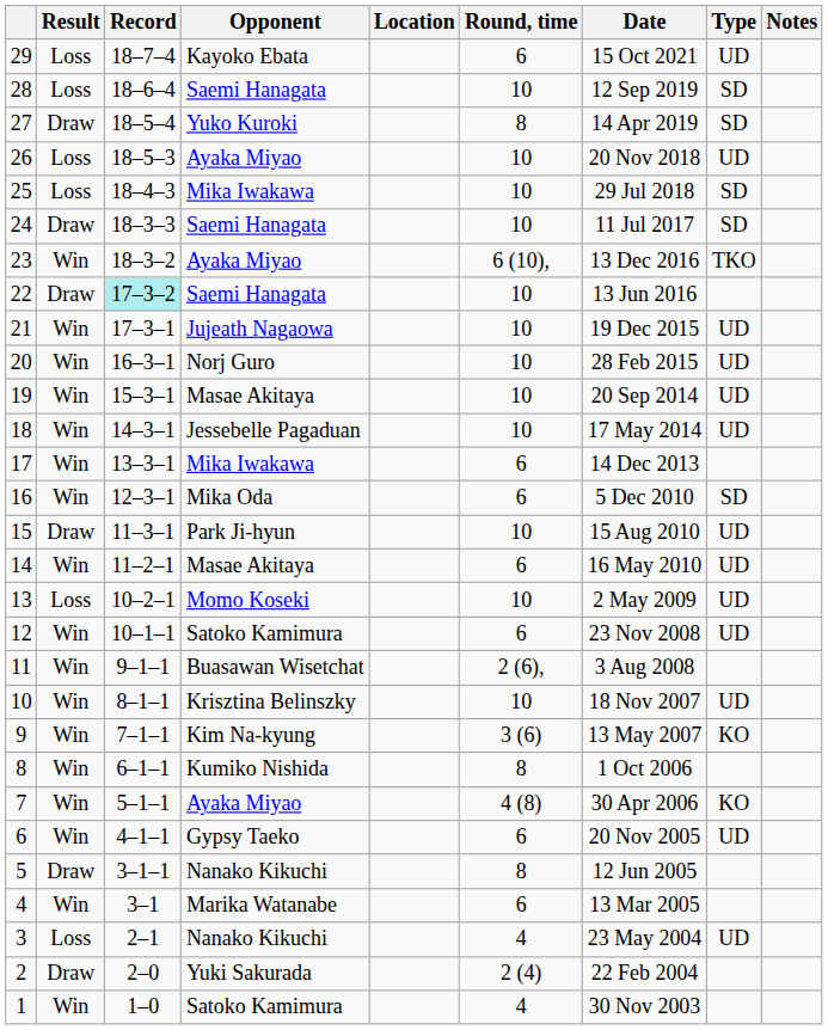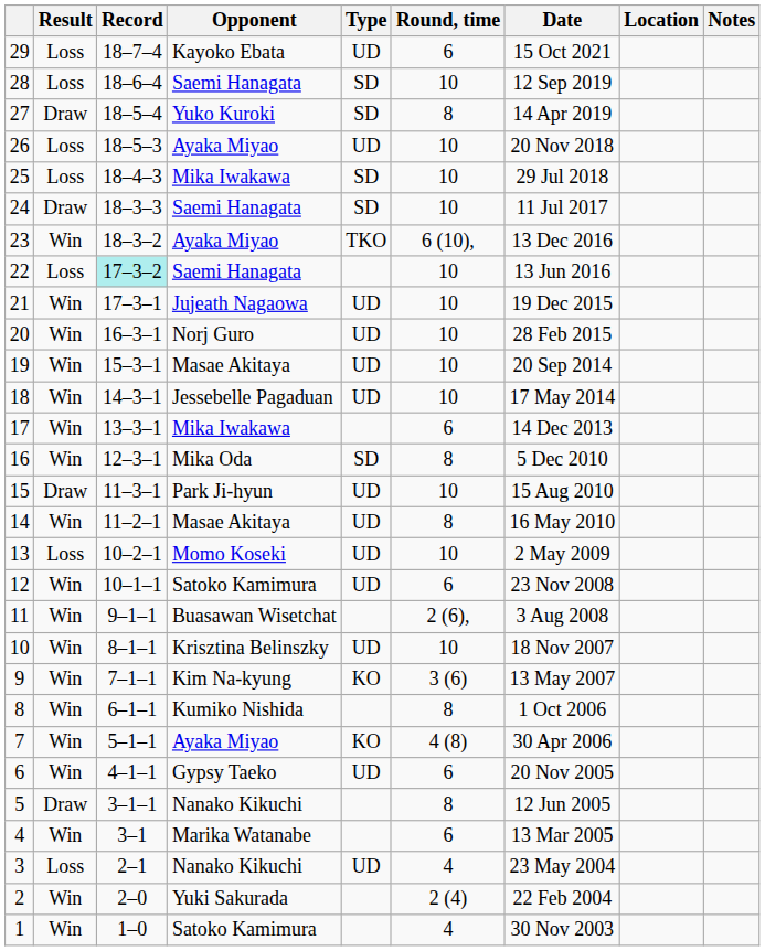 <table class="wikitable" style="text-align:center">
 <tr>
 <th></th>
 <th>Result</th>
 <th>Record</th>
 <th>Opponent</th>
-<th>Location</th>
+<th>Type</th>
 <th>Round, time</th>
 <th>Date</th>
-<th>Type</th>
+<th>Location</th>
 <th>Notes</th>
 </tr>
 <tr>
 <td>29</td>
 <td>Loss</td>
 <td>18–7–4</td>
 <td align=left>Kayoko Ebata</td>
-<td align=left></td>
+<td>UD</td>
 <td>6</td>
 <td>15 Oct 2021</td>
-<td>UD</td>
+<td align=left></td>
 <td></td>
 </tr>
 <tr>
 <td>28</td>
 <td>Loss</td>
 <td>18–6–4</td>
 <td align=left><a href='#'>Saemi Hanagata</a></td>
-<td align=left></td>
+<td>SD</td>
 <td>10</td>
 <td>12 Sep 2019</td>
-<td>SD</td>
+<td align=left></td>
 <td align=left></td>
 </tr>
 <tr>
 <td>27</td>
 <td>Draw</td>
 <td>18–5–4</td>
 <td align=left><a href='#'>Yuko Kuroki</a></td>
-<td align=left></td>
+<td>SD</td>
 <td>8</td>
 <td>14 Apr 2019</td>
-<td>SD</td>
+<td align=left></td>
 <td></td>
 </tr>
 <tr>
 <td>26</td>
 <td>Loss</td>
 <td>18–5–3</td>
 <td align=left><a href='#'>Ayaka Miyao</a></td>
-<td align=left></td>
+<td>UD</td>
 <td>10</td>
 <td>20 Nov 2018</td>
-<td>UD</td>
+<td align=left></td>
 <td align=left></td>
 </tr>
 <tr>
 <td>25</td>
 <td>Loss</td>
 <td>18–4–3</td>
 <td align=left><a href='#'>Mika Iwakawa</a></td>
-<td align=left></td>
+<td>SD</td>
 <td>10</td>
 <td>29 Jul 2018</td>
-<td>SD</td>
+<td align=left></td>
 <td align=left></td>
 </tr>
 <tr>
 <td>24</td>
 <td>Draw</td>
 <td>18–3–3</td>
 <td align=left><a href='#'>Saemi Hanagata</a></td>
-<td align=left></td>
+<td>SD</td>
 <td>10</td>
 <td>11 Jul 2017</td>
-<td>SD</td>
+<td align=left></td>
 <td align=left></td>
 </tr>
 <tr>
 <td>23</td>
 <td>Win</td>
 <td>18–3–2</td>
 <td align=left><a href='#'>Ayaka Miyao</a></td>
-<td align=left></td>
+<td>TKO</td>
 <td>6 (10), </td>
 <td>13 Dec 2016</td>
-<td>TKO</td>
+<td align=left></td>
 <td align=left></td>
 </tr>
 <tr>
 <td>22</td>
-<td>Draw</td>
+<td>Loss</td>
 <td style="background: paleturquoise;">17–3–2</td>
 <td align=left><a href='#'>Saemi Hanagata</a></td>
-<td align=left></td>
+<td></td>
 <td>10</td>
 <td>13 Jun 2016</td>
-<td></td>
+<td align=left></td>
 <td align=left></td>
 </tr>
 <tr>
 <td>21</td>
 <td>Win</td>
 <td>17–3–1</td>
 <td align=left><a href='#'>Jujeath Nagaowa</a></td>
-<td align=left></td>
+<td>UD</td>
 <td>10</td>
 <td>19 Dec 2015</td>
-<td>UD</td>
+<td align=left></td>
 <td align=left></td>
 </tr>
 <tr>
 <td>20</td>
 <td>Win</td>
 <td>16–3–1</td>
 <td align=left>Norj Guro</td>
-<td align=left></td>
+<td>UD</td>
 <td>10</td>
 <td>28 Feb 2015</td>
-<td>UD</td>
+<td align=left></td>
 <td align=left></td>
 </tr>
 <tr>
 <td>19</td>
 <td>Win</td>
 <td>15–3–1</td>
 <td align=left>Masae Akitaya</td>
-<td align=left></td>
+<td>UD</td>
 <td>10</td>
 <td>20 Sep 2014</td>
-<td>UD</td>
+<td align=left></td>
 <td align=left></td>
 </tr>
 <tr>
 <td>18</td>
 <td>Win</td>
 <td>14–3–1</td>
 <td align=left>Jessebelle Pagaduan</td>
-<td align=left></td>
+<td>UD</td>
 <td>10</td>
 <td>17 May 2014</td>
-<td>UD</td>
+<td align=left></td>
 <td align=left></td>
 </tr>
 <tr>
 <td>17</td>
 <td>Win</td>
 <td>13–3–1</td>
 <td align=left><a href='#'>Mika Iwakawa</a></td>
-<td align=left></td>
+<td></td>
 <td>6</td>
 <td>14 Dec 2013</td>
-<td></td>
+<td align=left></td>
 <td></td>
 </tr>
 <tr>
 <td>16</td>
 <td>Win</td>
 <td>12–3–1</td>
 <td align=left>Mika Oda</td>
+<td>SD</td>
+<td>8</td>
+<td>5 Dec 2010</td>
 <td align=left></td>
-<td>6</td>
-<td>5 Dec 2010</td>
-<td>SD</td>
 <td></td>
 </tr>
 <tr>
 <td>15</td>
 <td>Draw</td>
 <td>11–3–1</td>
 <td align=left>Park Ji-hyun</td>
-<td align=left></td>
+<td>UD</td>
 <td>10</td>
 <td>15 Aug 2010</td>
-<td>UD</td>
+<td align=left></td>
 <td align=left></td>
 </tr>
 <tr>
 <td>14</td>
 <td>Win</td>
 <td>11–2–1</td>
 <td align=left>Masae Akitaya</td>
+<td>UD</td>
+<td>8</td>
+<td>16 May 2010</td>
 <td align=left></td>
-<td>6</td>
-<td>16 May 2010</td>
-<td>UD</td>
 <td></td>
 </tr>
 <tr>
 <td>13</td>
 <td>Loss</td>
 <td>10–2–1</td>
 <td align=left><a href='#'>Momo Koseki</a></td>
-<td align=left></td>
+<td>UD</td>
 <td>10</td>
 <td>2 May 2009</td>
-<td>UD</td>
+<td align=left></td>
 <td align=left></td>
 </tr>
 <tr>
 <td>12</td>
 <td>Win</td>
 <td>10–1–1</td>
 <td align=left>Satoko Kamimura</td>
-<td align=left></td>
+<td>UD</td>
 <td>6</td>
 <td>23 Nov 2008</td>
-<td>UD</td>
+<td align=left></td>
 <td></td>
 </tr>
 <tr>
 <td>11</td>
 <td>Win</td>
 <td>9–1–1</td>
 <td align=left>Buasawan Wisetchat</td>
-<td align=left></td>
+<td></td>
 <td>2 (6), </td>
 <td>3 Aug 2008</td>
-<td></td>
+<td align=left></td>
 <td></td>
 </tr>
 <tr>
 <td>10</td>
 <td>Win</td>
 <td>8–1–1</td>
 <td align=left>Krisztina Belinszky</td>
-<td align=left></td>
+<td>UD</td>
 <td>10</td>
 <td>18 Nov 2007</td>
-<td>UD</td>
+<td align=left></td>
 <td align=left></td>
 </tr>
 <tr>
 <td>9</td>
 <td>Win</td>
 <td>7–1–1</td>
 <td align=left>Kim Na-kyung</td>
-<td align=left></td>
+<td>KO</td>
 <td>3 (6)</td>
 <td>13 May 2007</td>
-<td>KO</td>
+<td align=left></td>
 <td></td>
 </tr>
 <tr>
 <td>8</td>
 <td>Win</td>
 <td>6–1–1</td>
 <td align=left>Kumiko Nishida</td>
-<td align=left></td>
+<td></td>
 <td>8</td>
 <td>1 Oct 2006</td>
-<td></td>
+<td align=left></td>
 <td></td>
 </tr>
 <tr>
 <td>7</td>
 <td>Win</td>
 <td>5–1–1</td>
 <td align=left><a href='#'>Ayaka Miyao</a></td>
-<td align=left></td>
+<td>KO</td>
 <td>4 (8)</td>
 <td>30 Apr 2006</td>
-<td>KO</td>
+<td align=left></td>
 <td align=left></td>
 </tr>
 <tr>
 <td>6</td>
 <td>Win</td>
 <td>4–1–1</td>
 <td align=left>Gypsy Taeko</td>
-<td align=left></td>
+<td>UD</td>
 <td>6</td>
 <td>20 Nov 2005</td>
-<td>UD</td>
+<td align=left></td>
 <td></td>
 </tr>
 <tr>
 <td>5</td>
 <td>Draw</td>
 <td>3–1–1</td>
 <td align=left>Nanako Kikuchi</td>
-<td align=left></td>
+<td></td>
 <td>8</td>
 <td>12 Jun 2005</td>
-<td></td>
+<td align=left></td>
 <td align=left></td>
 </tr>
 <tr>
 <td>4</td>
 <td>Win</td>
 <td>3–1</td>
 <td align=left>Marika Watanabe</td>
-<td align=left></td>
+<td></td>
 <td>6</td>
 <td>13 Mar 2005</td>
-<td></td>
+<td align=left></td>
 <td></td>
 </tr>
 <tr>
 <td>3</td>
 <td>Loss</td>
 <td>2–1</td>
 <td align=left>Nanako Kikuchi</td>
-<td align=left></td>
+<td>UD</td>
 <td>4</td>
 <td>23 May 2004</td>
-<td>UD</td>
+<td align=left></td>
 <td></td>
 </tr>
 <tr>
 <td>2</td>
-<td>Draw</td>
+<td>Win</td>
 <td>2–0</td>
 <td align=left>Yuki Sakurada</td>
-<td align=left></td>
+<td></td>
 <td>2 (4)</td>
 <td>22 Feb 2004</td>
-<td></td>
+<td align=left></td>
 <td></td>
 </tr>
 <tr>
 <td>1</td>
 <td>Win</td>
 <td>1–0</td>
 <td align=left>Satoko Kamimura</td>
-<td align=left></td>
+<td></td>
 <td>4</td>
 <td>30 Nov 2003</td>
-<td></td>
+<td align=left></td>
 <td></td>
 </tr>
 </table>
